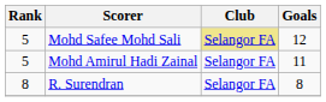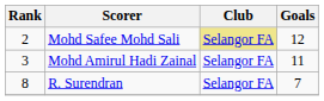 <table class="wikitable" style="text-align:center">
 <tr>
 <th>Rank</th>
 <th>Scorer</th>
 <th>Club</th>
 <th>Goals</th>
 </tr>
 <tr>
-<td>5</td>
+<td>2</td>
 <td align="left"><a href='#'>Mohd Safee Mohd Sali</a></td>
 <td align="left" style="background: khaki;"><a href='#'>Selangor FA</a></td>
 <td>12</td>
 </tr>
 <tr>
-<td>5</td>
+<td>3</td>
 <td align="left"><a href='#'>Mohd Amirul Hadi Zainal</a></td>
 <td align="left"><a href='#'>Selangor FA</a></td>
 <td>11</td>
 </tr>
 <tr>
 <td>8</td>
 <td align="left"><a href='#'>R. Surendran</a></td>
 <td align="left"><a href='#'>Selangor FA</a></td>
-<td>8</td>
+<td>7</td>
 </tr>
 <tr>
 </tr>
 </table>
